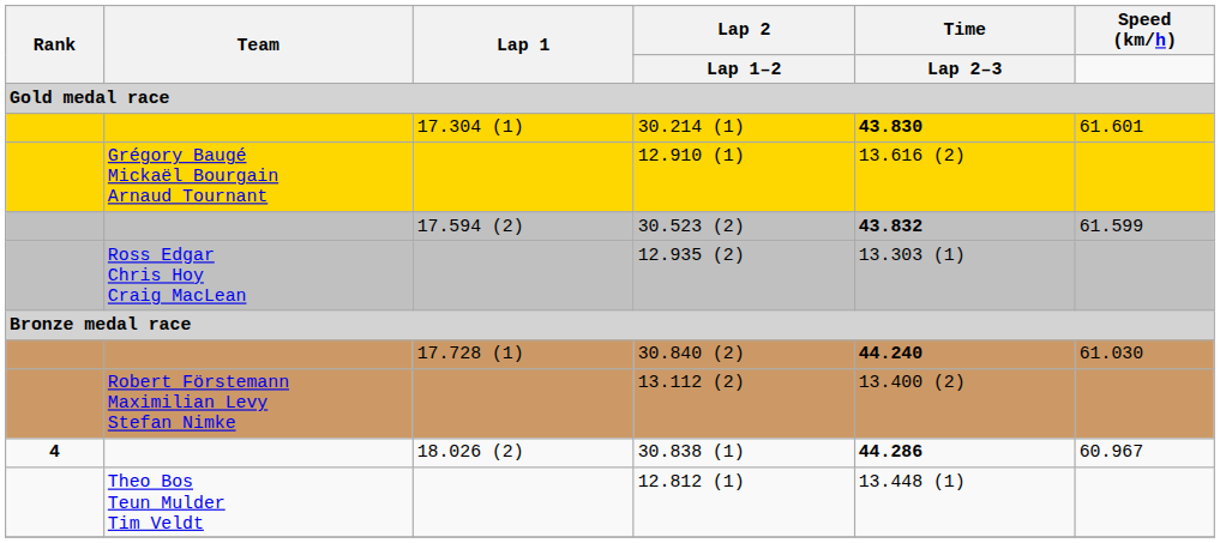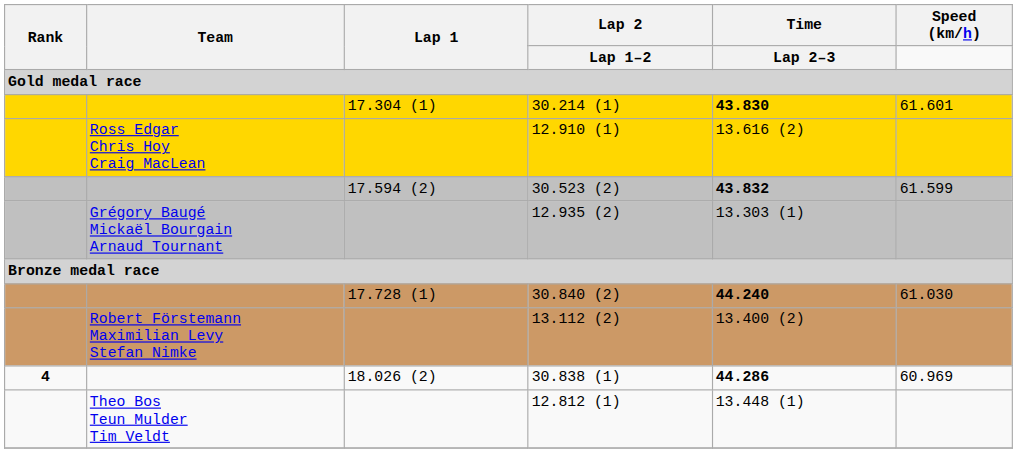 <table class="wikitable" width=70%>
 <tr>
 <th rowspan=2>Rank</th>
 <th rowspan=2 width=220>Team</th>
 <th rowspan=2>Lap 1</th>
 <th>Lap 2</th>
 <th>Time</th>
 <th>Speed<br>(km/<a href='#'>h</a>)</th>
 </tr>
 <tr>
 <th>Lap 1–2</th>
 <th>Lap 2–3</th>
 </tr>
 <tr bgcolor=d3d3d3 align=left>
 <td colspan=6><strong>Gold medal race</strong></td>
 </tr>
 <tr bgcolor=gold>
 <td align=center></td>
 <td><strong></strong></td>
 <td>17.304 (1)</td>
 <td>30.214 (1)</td>
 <td><strong>43.830</strong></td>
 <td>61.601</td>
 </tr>
 <tr valign=top bgcolor=gold>
 <td></td>
-<td><a href='#'>Grégory Baugé</a><br><a href='#'>Mickaël Bourgain</a><br><a href='#'>Arnaud Tournant</a></td>
+<td><a href='#'>Ross Edgar</a><br><a href='#'>Chris Hoy</a><br><a href='#'>Craig MacLean</a></td>
 <td></td>
 <td>12.910 (1)</td>
 <td>13.616 (2)</td>
 <td></td>
 </tr>
 <tr bgcolor=silver>
 <td align=center></td>
 <td><strong></strong></td>
 <td>17.594 (2)</td>
 <td>30.523 (2)</td>
 <td><strong>43.832</strong></td>
 <td>61.599</td>
 </tr>
 <tr valign=top bgcolor=silver>
 <td></td>
-<td><a href='#'>Ross Edgar</a><br><a href='#'>Chris Hoy</a><br><a href='#'>Craig MacLean</a></td>
+<td><a href='#'>Grégory Baugé</a><br><a href='#'>Mickaël Bourgain</a><br><a href='#'>Arnaud Tournant</a></td>
 <td></td>
 <td>12.935 (2)</td>
 <td>13.303 (1)</td>
 <td></td>
 </tr>
 <tr bgcolor=d3d3d3 align=left>
 <td colspan=6><strong>Bronze medal race</strong></td>
 </tr>
 <tr bgcolor=cc9966>
 <td align=center></td>
 <td><strong></strong></td>
 <td>17.728 (1)</td>
 <td>30.840 (2)</td>
 <td><strong>44.240</strong></td>
 <td>61.030</td>
 </tr>
 <tr valign=top bgcolor=cc9966>
 <td></td>
 <td><a href='#'>Robert Förstemann</a><br><a href='#'>Maximilian Levy</a><br><a href='#'>Stefan Nimke</a></td>
 <td></td>
 <td>13.112 (2)</td>
 <td>13.400 (2)</td>
 <td></td>
 </tr>
 <tr>
 <td align=center><strong>4</strong></td>
 <td><strong></strong></td>
 <td>18.026 (2)</td>
 <td>30.838 (1)</td>
 <td><strong>44.286</strong></td>
-<td>60.967</td>
+<td>60.969</td>
 </tr>
 <tr valign=top>
 <td></td>
 <td><a href='#'>Theo Bos</a><br><a href='#'>Teun Mulder</a><br><a href='#'>Tim Veldt</a></td>
 <td></td>
 <td>12.812 (1)</td>
 <td>13.448 (1)</td>
 <td></td>
 </tr>
 <tr>
 </tr>
 </table>
